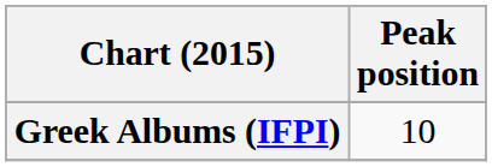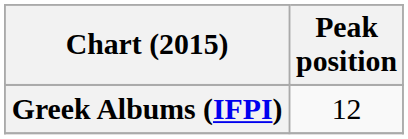 <table class="wikitable sortable plainrowheaders" style="text-align:center">
 <tr>
 <th>Chart (2015)</th>
 <th>Peak<br> position</th>
 </tr>
 <tr>
 </tr>
 <tr>
 </tr>
 <tr>
 </tr>
 <tr>
 </tr>
 <tr>
 </tr>
 <tr>
 </tr>
 <tr>
 </tr>
 <tr>
 </tr>
 <tr>
 </tr>
 <tr>
 </tr>
 <tr>
 </tr>
 <tr>
 <th scope="row">Greek Albums (<a href='#'>IFPI</a>)</th>
-<td style="text-align:center;">10</td>
+<td style="text-align:center;">12</td>
 </tr>
 <tr>
 </tr>
 <tr>
 </tr>
 <tr>
 </tr>
 <tr>
 </tr>
 <tr>
 </tr>
 <tr>
 </tr>
 <tr>
 </tr>
 <tr>
 </tr>
 <tr>
 </tr>
 <tr>
 </tr>
 <tr>
 </tr>
 <tr>
 </tr>
 <tr>
 </tr>
 <tr>
 </tr>
 <tr>
 </tr>
 </table>
